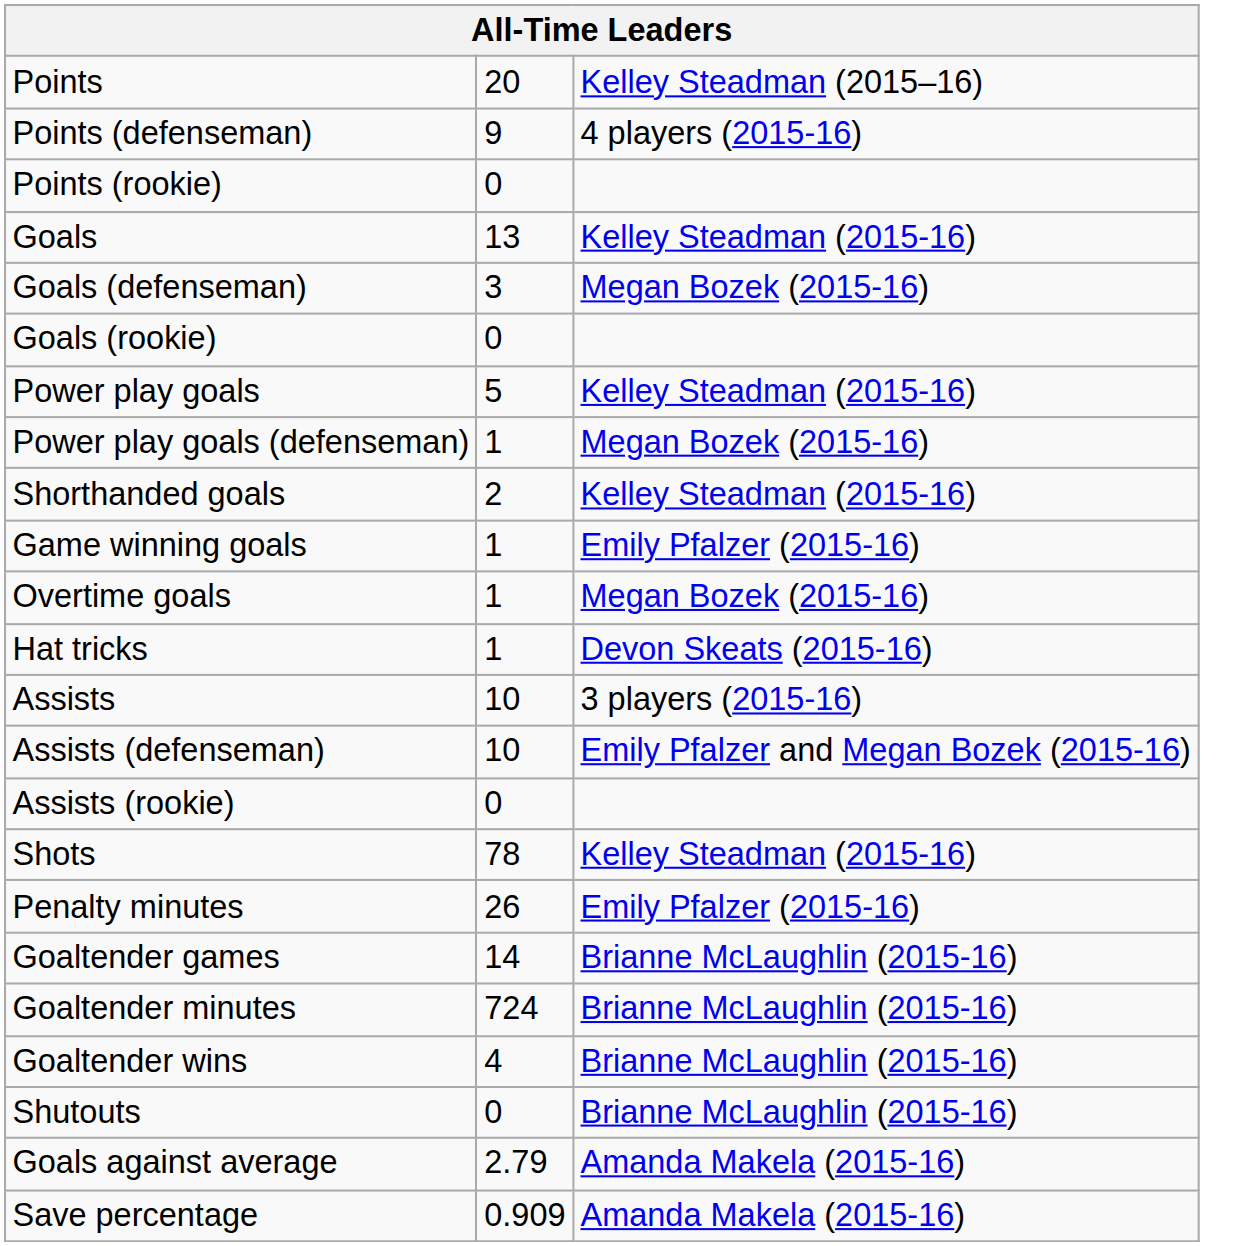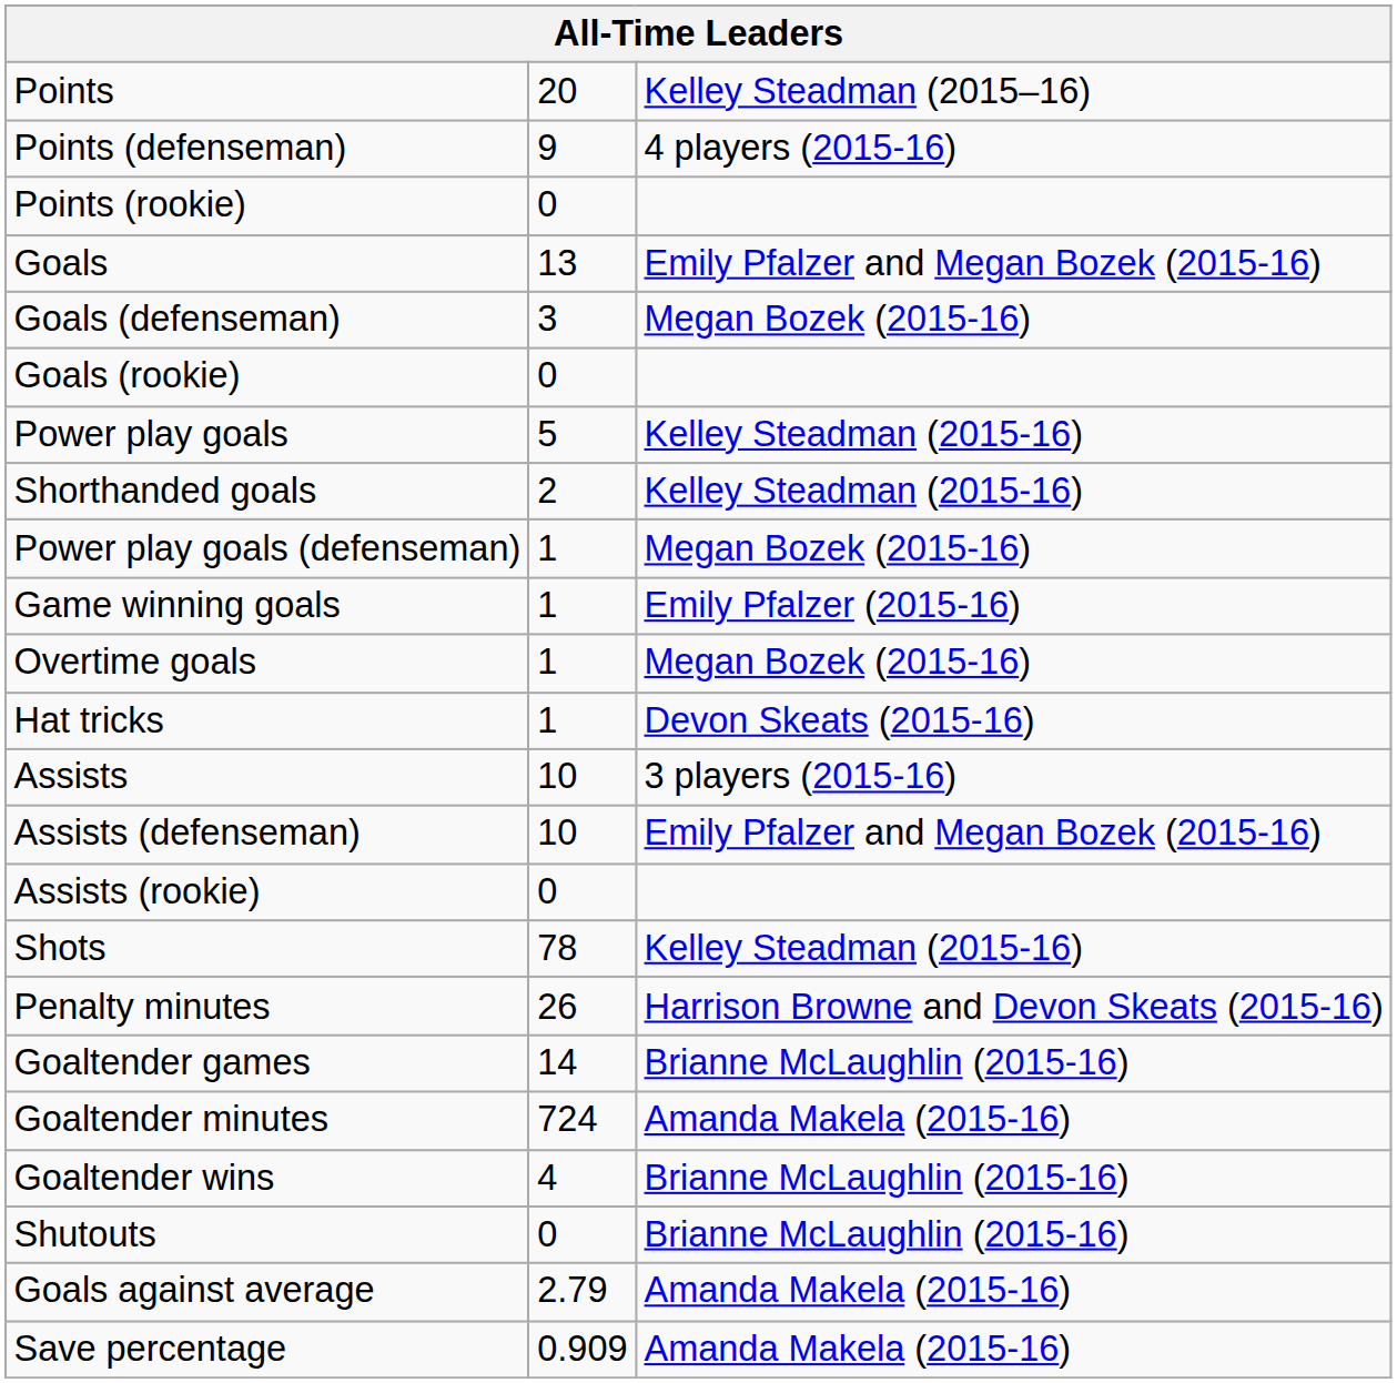 <table class="wikitable">
 <tr>
 <th bgcolor="#DDDDFF" colspan="3" align="left">All-Time Leaders</th>
 </tr>
 <tr>
 <td>Points</td>
 <td>20</td>
 <td><a href='#'>Kelley Steadman</a> (2015–16)</td>
 </tr>
 <tr>
 <td>Points (defenseman)</td>
 <td>9</td>
 <td>4 players (<a href='#'>2015-16</a>)</td>
 </tr>
 <tr>
 <td>Points (rookie)</td>
 <td>0</td>
 <td></td>
 </tr>
 <tr>
 <td>Goals</td>
 <td>13</td>
-<td><a href='#'>Kelley Steadman</a> (<a href='#'>2015-16</a>)</td>
+<td><a href='#'>Emily Pfalzer</a> and <a href='#'>Megan Bozek</a> (<a href='#'>2015-16</a>)</td>
 </tr>
 <tr>
 <td>Goals (defenseman)</td>
 <td>3</td>
 <td><a href='#'>Megan Bozek</a> (<a href='#'>2015-16</a>)</td>
 </tr>
 <tr>
 <td>Goals (rookie)</td>
 <td>0</td>
 <td></td>
 </tr>
 <tr>
 <td>Power play goals</td>
 <td>5</td>
 <td><a href='#'>Kelley Steadman</a> (<a href='#'>2015-16</a>)</td>
 </tr>
 <tr>
+<td>Shorthanded goals</td>
+<td>2</td>
+<td><a href='#'>Kelley Steadman</a> (<a href='#'>2015-16</a>)</td>
+</tr>
+<tr>
 <td>Power play goals (defenseman)</td>
 <td>1</td>
 <td><a href='#'>Megan Bozek</a> (<a href='#'>2015-16</a>)</td>
-</tr>
-<tr>
-<td>Shorthanded goals</td>
-<td>2</td>
-<td><a href='#'>Kelley Steadman</a> (<a href='#'>2015-16</a>)</td>
 </tr>
 <tr>
 <td>Game winning goals</td>
 <td>1</td>
 <td><a href='#'>Emily Pfalzer</a> (<a href='#'>2015-16</a>)</td>
 </tr>
 <tr>
 <td>Overtime goals</td>
 <td>1</td>
 <td><a href='#'>Megan Bozek</a> (<a href='#'>2015-16</a>)</td>
 </tr>
 <tr>
 <td>Hat tricks</td>
 <td>1</td>
 <td><a href='#'>Devon Skeats</a> (<a href='#'>2015-16</a>)</td>
 </tr>
 <tr>
 <td>Assists</td>
 <td>10</td>
 <td>3 players (<a href='#'>2015-16</a>)</td>
 </tr>
 <tr>
 <td>Assists (defenseman)</td>
 <td>10</td>
 <td><a href='#'>Emily Pfalzer</a> and <a href='#'>Megan Bozek</a> (<a href='#'>2015-16</a>)</td>
 </tr>
 <tr>
 <td>Assists (rookie)</td>
 <td>0</td>
 <td></td>
 </tr>
 <tr>
 <td>Shots</td>
 <td>78</td>
 <td><a href='#'>Kelley Steadman</a> (<a href='#'>2015-16</a>)</td>
 </tr>
 <tr>
 <td>Penalty minutes</td>
 <td>26</td>
-<td><a href='#'>Emily Pfalzer</a> (<a href='#'>2015-16</a>)</td>
+<td><a href='#'>Harrison Browne</a> and <a href='#'>Devon Skeats</a> (<a href='#'>2015-16</a>)</td>
 </tr>
 <tr>
 <td>Goaltender games</td>
 <td>14</td>
 <td><a href='#'>Brianne McLaughlin</a> (<a href='#'>2015-16</a>)</td>
 </tr>
 <tr>
 <td>Goaltender minutes</td>
 <td>724</td>
-<td><a href='#'>Brianne McLaughlin</a> (<a href='#'>2015-16</a>)</td>
+<td><a href='#'>Amanda Makela</a> (<a href='#'>2015-16</a>)</td>
 </tr>
 <tr>
 <td>Goaltender wins</td>
 <td>4</td>
 <td><a href='#'>Brianne McLaughlin</a> (<a href='#'>2015-16</a>)</td>
 </tr>
 <tr>
 <td>Shutouts</td>
 <td>0</td>
 <td><a href='#'>Brianne McLaughlin</a> (<a href='#'>2015-16</a>)</td>
 </tr>
 <tr>
 <td>Goals against average</td>
 <td>2.79</td>
 <td><a href='#'>Amanda Makela</a> (<a href='#'>2015-16</a>)</td>
 </tr>
 <tr>
 <td>Save percentage</td>
 <td>0.909</td>
 <td><a href='#'>Amanda Makela</a> (<a href='#'>2015-16</a>)</td>
 </tr>
 </table>
